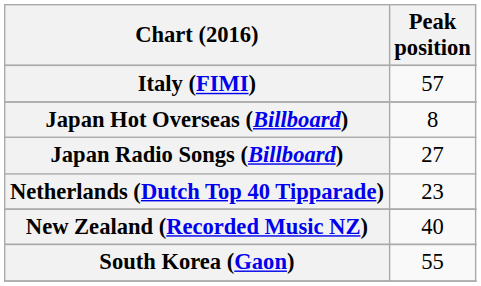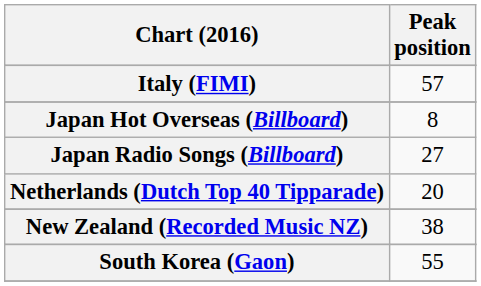 <table class="wikitable sortable plainrowheaders" style="text-align:center">
 <tr>
 <th scope="col">Chart (2016)</th>
 <th scope="col">Peak<br> position</th>
 </tr>
 <tr>
 </tr>
 <tr>
 </tr>
 <tr>
 </tr>
 <tr>
 </tr>
 <tr>
 </tr>
 <tr>
 </tr>
 <tr>
 </tr>
 <tr>
 </tr>
 <tr>
 </tr>
 <tr>
 </tr>
 <tr>
 </tr>
 <tr>
 <th scope="row">Italy (<a href='#'>FIMI</a>)</th>
 <td>57</td>
 </tr>
 <tr>
 </tr>
 <tr>
 <th scope="row">Japan Hot Overseas (<em><a href='#'>Billboard</a></em>)</th>
 <td>8</td>
 </tr>
 <tr>
 <th scope="row">Japan Radio Songs (<em><a href='#'>Billboard</a></em>)</th>
 <td>27</td>
 </tr>
 <tr>
 <th scope="row">Netherlands (<a href='#'>Dutch Top 40 Tipparade</a>)</th>
-<td>23</td>
+<td>20</td>
 </tr>
 <tr>
 </tr>
 <tr>
 <th scope="row">New Zealand (<a href='#'>Recorded Music NZ</a>)</th>
-<td>40</td>
+<td>38</td>
 </tr>
 <tr>
 </tr>
 <tr>
 </tr>
 <tr>
 <th scope="row">South Korea (<a href='#'>Gaon</a>)</th>
 <td>55</td>
 </tr>
 <tr>
 </tr>
 <tr>
 </tr>
 <tr>
 </tr>
 <tr>
 </tr>
 <tr>
 </tr>
 <tr>
 </tr>
 </table>
